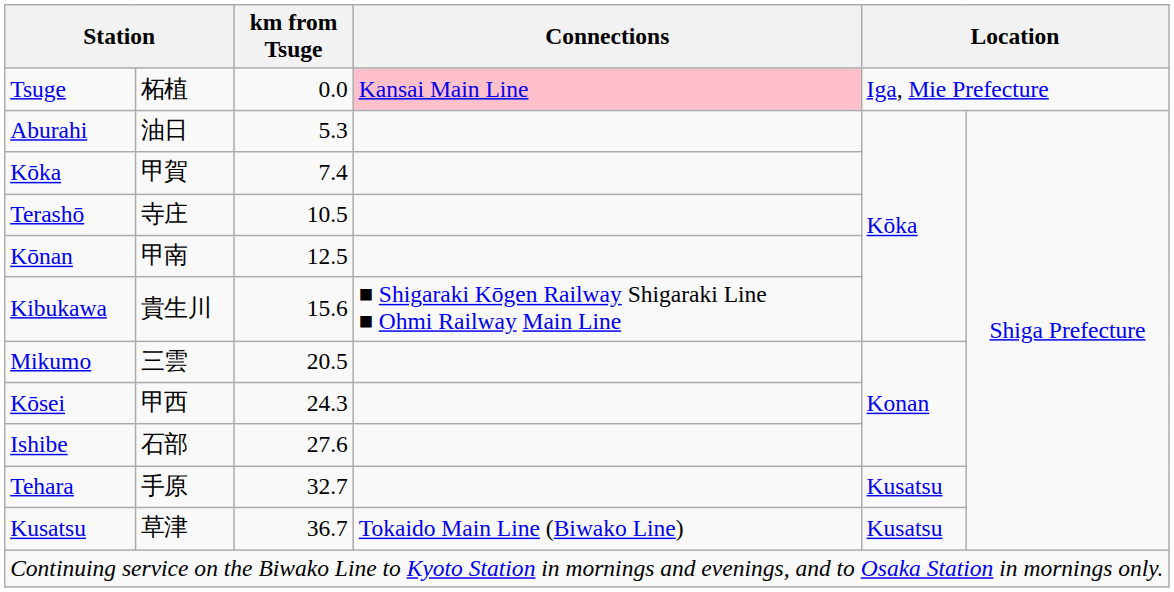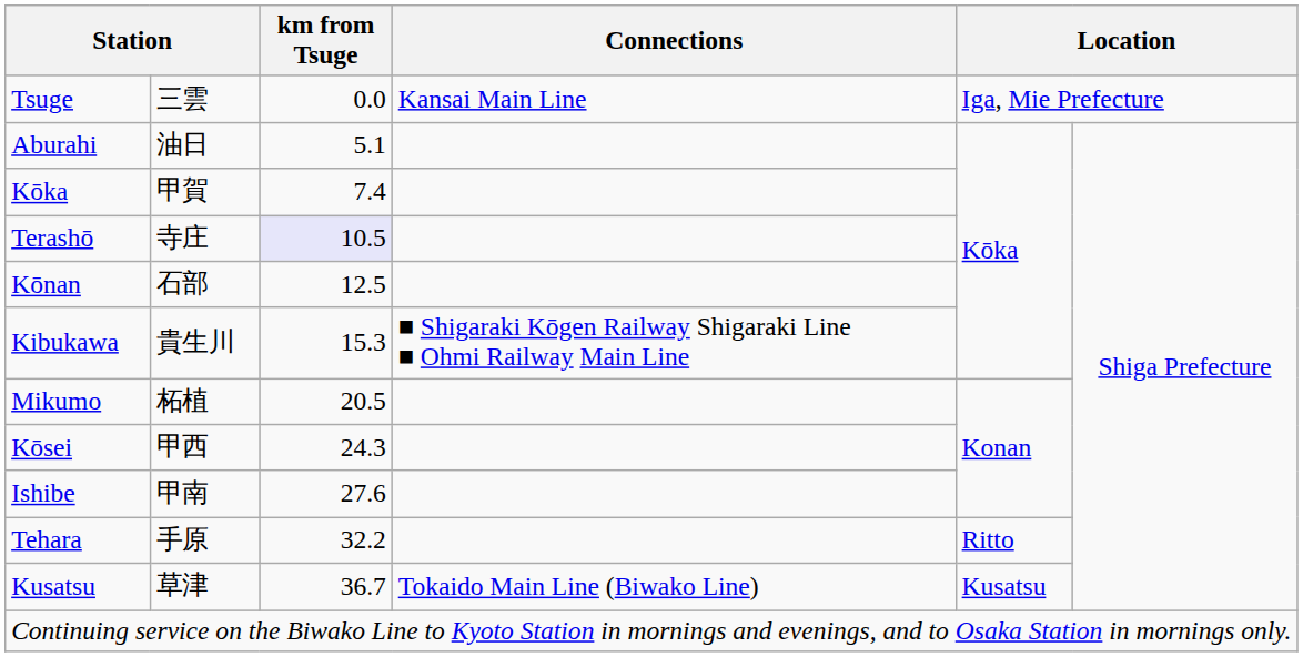 <table table class=wikitable>
 <tr>
 <th colspan=2>Station</th>
 <th>km from<br>Tsuge</th>
 <th>Connections</th>
 <th colspan="2">Location</th>
 </tr>
 <tr>
 <td><a href='#'>Tsuge</a></td>
-<td>柘植</td>
+<td>三雲</td>
 <td align="right">0.0</td>
-<td style="background: pink;"> <a href='#'>Kansai Main Line</a></td>
+<td> <a href='#'>Kansai Main Line</a></td>
 <td colspan="2"><a href='#'>Iga</a>, <a href='#'>Mie Prefecture</a></td>
 </tr>
 <tr>
 <td><a href='#'>Aburahi</a></td>
 <td>油日</td>
-<td align="right">5.3</td>
+<td align="right">5.1</td>
 <td> </td>
 <td rowspan="5"><a href='#'>Kōka</a></td>
 <td rowspan="10" align="center"><a href='#'>Shiga Prefecture</a></td>
 </tr>
 <tr>
 <td><a href='#'>Kōka</a></td>
 <td>甲賀</td>
 <td align="right">7.4</td>
 <td> </td>
 </tr>
 <tr>
 <td><a href='#'>Terashō</a></td>
 <td>寺庄</td>
-<td align="right">10.5</td>
+<td align="right" style="background: lavender;">10.5</td>
 <td> </td>
 </tr>
 <tr>
 <td><a href='#'>Kōnan</a></td>
-<td>甲南</td>
+<td>石部</td>
 <td align="right">12.5</td>
 <td> </td>
 </tr>
 <tr>
 <td><a href='#'>Kibukawa</a></td>
 <td>貴生川</td>
-<td align="right">15.6</td>
+<td align="right">15.3</td>
 <td><span>■</span> <a href='#'>Shigaraki Kōgen Railway</a> Shigaraki Line<br><span>■</span> <a href='#'>Ohmi Railway</a> <a href='#'>Main Line</a></td>
 </tr>
 <tr>
 <td><a href='#'>Mikumo</a></td>
-<td>三雲</td>
+<td>柘植</td>
 <td align="right">20.5</td>
 <td> </td>
 <td rowspan="3"><a href='#'>Konan</a></td>
 </tr>
 <tr>
 <td><a href='#'>Kōsei</a></td>
 <td>甲西</td>
 <td align="right">24.3</td>
 <td> </td>
 </tr>
 <tr>
 <td><a href='#'>Ishibe</a></td>
-<td>石部</td>
+<td>甲南</td>
 <td align="right">27.6</td>
 <td> </td>
 </tr>
 <tr>
 <td><a href='#'>Tehara</a></td>
 <td>手原</td>
-<td align="right">32.7</td>
+<td align="right">32.2</td>
 <td> </td>
-<td><a href='#'>Kusatsu</a></td>
+<td><a href='#'>Ritto</a></td>
 </tr>
 <tr>
 <td><a href='#'>Kusatsu</a></td>
 <td>草津</td>
 <td align="right">36.7</td>
 <td> <a href='#'>Tokaido Main Line</a> (<a href='#'>Biwako Line</a>)</td>
 <td><a href='#'>Kusatsu</a></td>
 </tr>
 <tr>
 <td colspan="6" align="center"><em>Continuing service on the Biwako Line to <a href='#'>Kyoto Station</a> in mornings and evenings, and to <a href='#'>Osaka Station</a> in mornings only.</em></td>
 </tr>
 </table>
